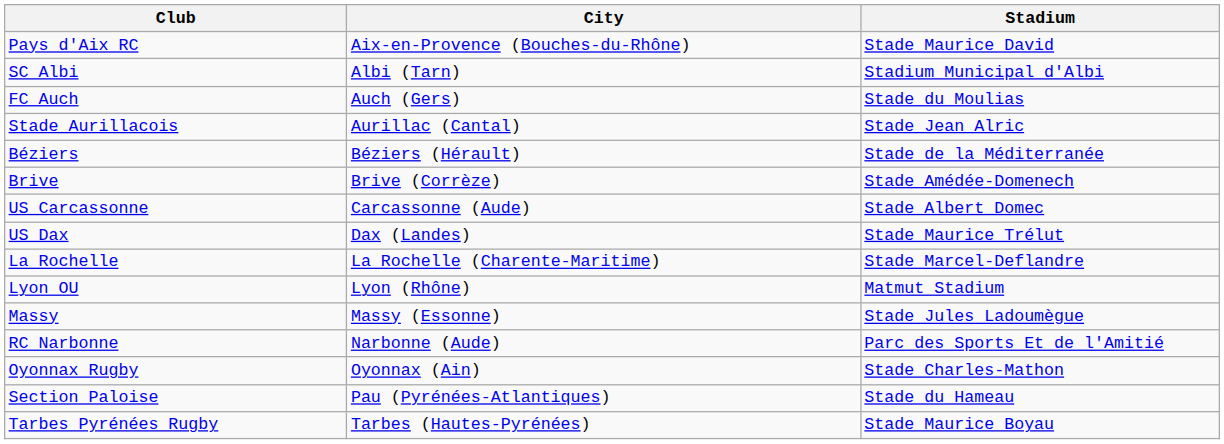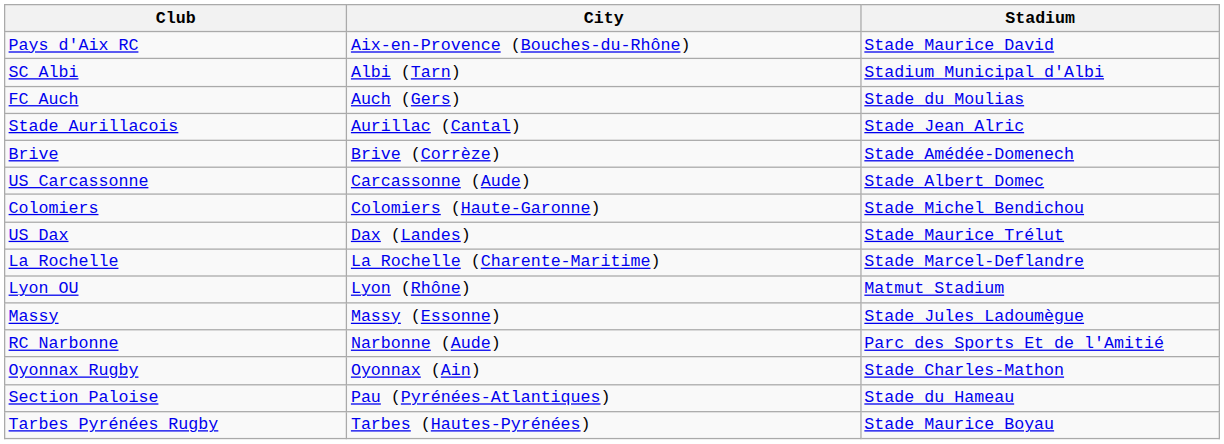 <table class="wikitable" width="60%">
 <tr>
 <th width="20%">Club</th>
 <th width="30%">City</th>
 <th width="21%">Stadium</th>
 </tr>
 <tr>
 <td><a href='#'>Pays d'Aix RC</a></td>
 <td><a href='#'>Aix-en-Provence</a> (<a href='#'>Bouches-du-Rhône</a>)</td>
 <td><a href='#'>Stade Maurice David</a></td>
 </tr>
 <tr>
 <td><a href='#'>SC Albi</a></td>
 <td><a href='#'>Albi</a> (<a href='#'>Tarn</a>)</td>
 <td><a href='#'>Stadium Municipal d'Albi</a></td>
 </tr>
 <tr>
 <td><a href='#'>FC Auch</a></td>
 <td><a href='#'>Auch</a> (<a href='#'>Gers</a>)</td>
 <td><a href='#'>Stade du Moulias</a></td>
 </tr>
 <tr>
 <td><a href='#'>Stade Aurillacois</a></td>
 <td><a href='#'>Aurillac</a> (<a href='#'>Cantal</a>)</td>
 <td><a href='#'>Stade Jean Alric</a></td>
 </tr>
 <tr>
-<td><a href='#'>Béziers</a></td>
-<td><a href='#'>Béziers</a> (<a href='#'>Hérault</a>)</td>
-<td><a href='#'>Stade de la Méditerranée</a></td>
-</tr>
-<tr>
 <td><a href='#'>Brive</a></td>
 <td><a href='#'>Brive</a> (<a href='#'>Corrèze</a>)</td>
 <td><a href='#'>Stade Amédée-Domenech</a></td>
 </tr>
 <tr>
 <td><a href='#'>US Carcassonne</a></td>
 <td><a href='#'>Carcassonne</a> (<a href='#'>Aude</a>)</td>
 <td><a href='#'>Stade Albert Domec</a></td>
+</tr>
+<tr>
+<td><a href='#'>Colomiers</a></td>
+<td><a href='#'>Colomiers</a> (<a href='#'>Haute-Garonne</a>)</td>
+<td><a href='#'>Stade Michel Bendichou</a></td>
 </tr>
 <tr>
 <td><a href='#'>US Dax</a></td>
 <td><a href='#'>Dax</a> (<a href='#'>Landes</a>)</td>
 <td><a href='#'>Stade Maurice Trélut</a></td>
 </tr>
 <tr>
 <td><a href='#'>La Rochelle</a></td>
 <td><a href='#'>La Rochelle</a> (<a href='#'>Charente-Maritime</a>)</td>
 <td><a href='#'>Stade Marcel-Deflandre</a></td>
 </tr>
 <tr>
 <td><a href='#'>Lyon OU</a></td>
 <td><a href='#'>Lyon</a> (<a href='#'>Rhône</a>)</td>
 <td><a href='#'>Matmut Stadium</a></td>
 </tr>
 <tr>
 <td><a href='#'>Massy</a></td>
 <td><a href='#'>Massy</a> (<a href='#'>Essonne</a>)</td>
 <td><a href='#'>Stade Jules Ladoumègue</a></td>
 </tr>
 <tr>
 <td><a href='#'>RC Narbonne</a></td>
 <td><a href='#'>Narbonne</a> (<a href='#'>Aude</a>)</td>
 <td><a href='#'>Parc des Sports Et de l'Amitié</a></td>
 </tr>
 <tr>
 <td><a href='#'>Oyonnax Rugby</a></td>
 <td><a href='#'>Oyonnax</a> (<a href='#'>Ain</a>)</td>
 <td><a href='#'>Stade Charles-Mathon</a></td>
 </tr>
 <tr>
 <td><a href='#'>Section Paloise</a></td>
 <td><a href='#'>Pau</a> (<a href='#'>Pyrénées-Atlantiques</a>)</td>
 <td><a href='#'>Stade du Hameau</a></td>
 </tr>
 <tr>
 <td><a href='#'>Tarbes Pyrénées Rugby</a></td>
 <td><a href='#'>Tarbes</a> (<a href='#'>Hautes-Pyrénées</a>)</td>
 <td><a href='#'>Stade Maurice Boyau</a></td>
 </tr>
 </table>
